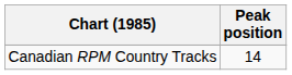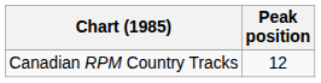 <table class="wikitable sortable">
 <tr>
 <th>Chart (1985)</th>
 <th>Peak<br>position</th>
 </tr>
 <tr>
 </tr>
 <tr>
 <td>Canadian <em>RPM</em> Country Tracks</td>
-<td align="center">14</td>
+<td align="center">12</td>
 </tr>
 </table>
